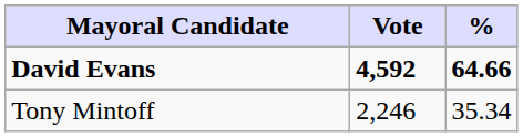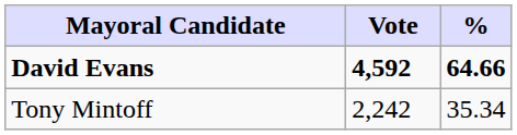 <table class="wikitable">
 <tr>
 <th style="background:#ddf; width:200px;">Mayoral Candidate</th>
 <th style="background:#ddf; width:50px;">Vote</th>
 <th style="background:#ddf; width:30px;">%</th>
 </tr>
 <tr>
 <td><strong>David Evans</strong></td>
 <td><strong>4,592</strong></td>
 <td><strong>64.66</strong></td>
 </tr>
 <tr>
 <td>Tony Mintoff</td>
-<td>2,246</td>
+<td>2,242</td>
 <td>35.34</td>
 </tr>
 </table>
